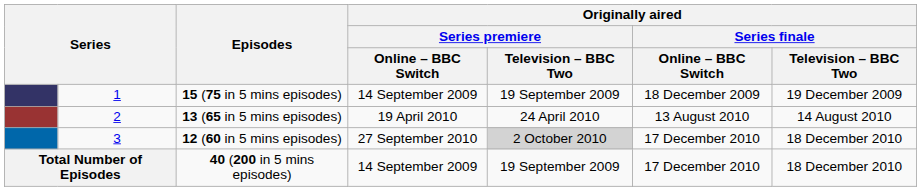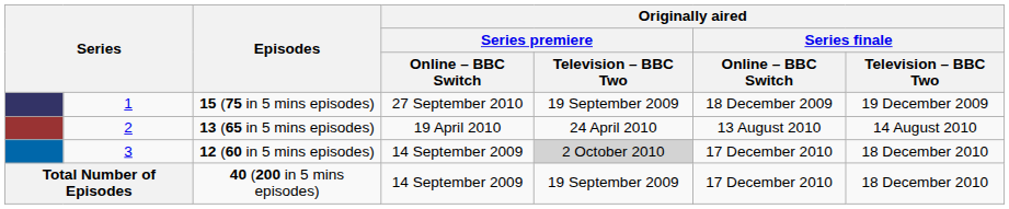 <table class="wikitable" style="text-align:center" width="85%">
 <tr>
 <th colspan="2" rowspan="3">Series</th>
 <th rowspan="3">Episodes</th>
 <th colspan="4">Originally aired</th>
 </tr>
 <tr>
 <th colspan="2"><a href='#'>Series premiere</a></th>
 <th colspan="2"><a href='#'>Series finale</a></th>
 </tr>
 <tr>
 <th>Online – BBC Switch</th>
 <th>Television – BBC Two</th>
 <th>Online – BBC Switch</th>
 <th>Television – BBC Two</th>
 </tr>
 <tr>
 <td bgcolor="333366" height="10px"></td>
 <td><a href='#'>1</a></td>
 <td><strong>15</strong> (<strong>75</strong> in 5 mins episodes)</td>
-<td>14 September 2009</td>
+<td>27 September 2010</td>
 <td>19 September 2009</td>
 <td>18 December 2009</td>
 <td>19 December 2009</td>
 </tr>
 <tr>
 <td bgcolor="993333" height="10px"></td>
 <td><a href='#'>2</a></td>
 <td><strong>13</strong> (<strong>65</strong> in 5 mins episodes)</td>
 <td>19 April 2010</td>
 <td>24 April 2010</td>
 <td>13 August 2010</td>
 <td>14 August 2010</td>
 </tr>
 <tr>
 <td bgcolor="0067AA" height="10px"></td>
 <td><a href='#'>3</a></td>
 <td><strong>12</strong> (<strong>60</strong> in 5 mins episodes)</td>
-<td>27 September 2010</td>
+<td>14 September 2009</td>
 <td style="background: lightgrey;">2 October 2010</td>
 <td>17 December 2010</td>
 <td>18 December 2010</td>
 </tr>
 <tr>
 <th colspan="2">Total Number of Episodes</th>
 <td><strong>40</strong> (<strong>200</strong> in 5 mins episodes)</td>
 <td>14 September 2009</td>
 <td>19 September 2009</td>
 <td>17 December 2010</td>
 <td>18 December 2010</td>
 </tr>
 </table>
